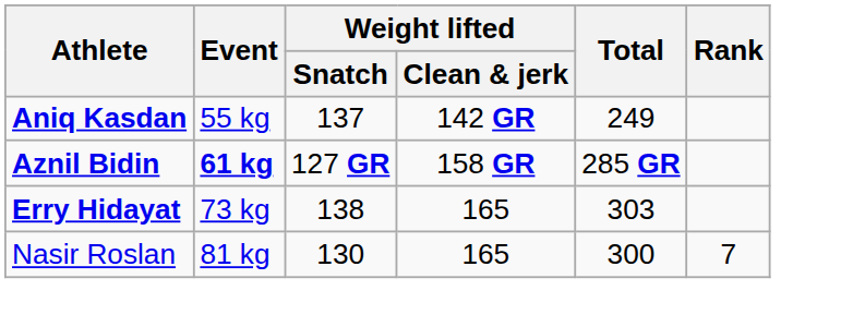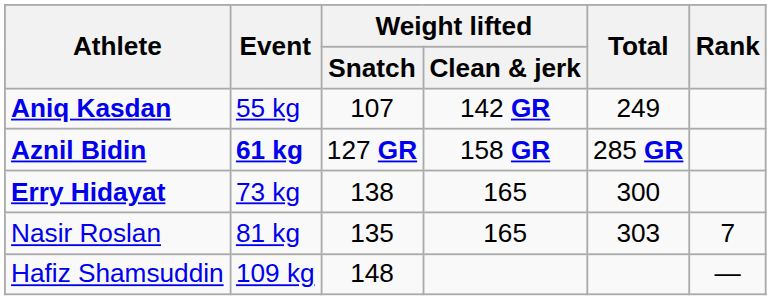 <table class=wikitable style="text-align:center; font-size:90%">
 <tr>
 <th rowspan="2">Athlete</th>
 <th rowspan="2">Event</th>
 <th colspan="2">Weight lifted</th>
 <th rowspan="2">Total</th>
 <th rowspan="2">Rank</th>
 </tr>
 <tr>
 <th>Snatch</th>
 <th>Clean & jerk</th>
 </tr>
 <tr>
 <td style="text-align:left"><strong><a href='#'>Aniq Kasdan</a></strong></td>
 <td style="text-align:left"><a href='#'>55 kg</a></td>
-<td>137</td>
+<td>107</td>
 <td>142 <strong><a href='#'>GR</a></strong></td>
 <td>249</td>
 <td></td>
 </tr>
 <tr>
 <td style="text-align:left"><strong><a href='#'>Aznil Bidin</a></strong></td>
 <td style="text-align:left"><strong><a href='#'>61 kg</a></strong></td>
 <td>127 <strong><a href='#'>GR</a></strong></td>
 <td>158 <strong><a href='#'>GR</a></strong></td>
 <td>285 <strong><a href='#'>GR</a></strong></td>
 <td></td>
 </tr>
 <tr>
 <td style="text-align:left"><strong><a href='#'>Erry Hidayat</a></strong></td>
 <td style="text-align:left"><a href='#'>73 kg</a></td>
 <td>138</td>
 <td>165</td>
-<td>303</td>
+<td>300</td>
 <td></td>
 </tr>
 <tr>
 <td style="text-align:left"><a href='#'>Nasir Roslan</a></td>
 <td style="text-align:left"><a href='#'>81 kg</a></td>
-<td>130</td>
+<td>135</td>
 <td>165</td>
-<td>300</td>
+<td>303</td>
 <td>7</td>
 </tr>
+<tr>
+<td style="text-align:left"><a href='#'>Hafiz Shamsuddin</a></td>
+<td style="text-align:left"><a href='#'>109 kg</a></td>
+<td>148</td>
+<td></td>
+<td></td>
+<td>―</td>
+</tr>
 </table>
